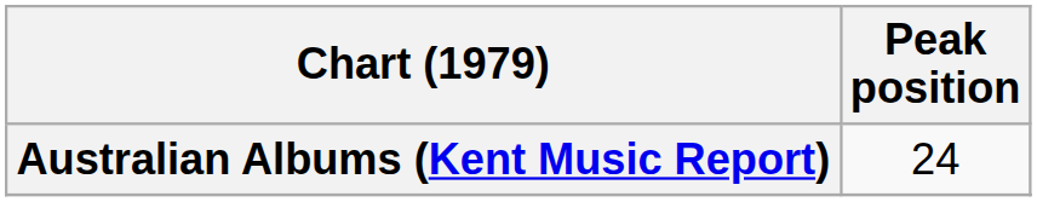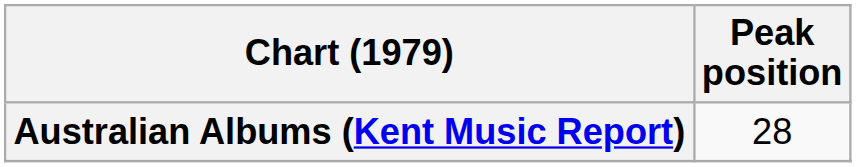 <table class="wikitable sortable plainrowheaders" style="text-align:center">
 <tr>
 <th>Chart (1979)</th>
 <th>Peak<br>position</th>
 </tr>
 <tr>
 <th scope="row">Australian Albums (<a href='#'>Kent Music Report</a>)</th>
-<td>24</td>
+<td>28</td>
 </tr>
 <tr>
 </tr>
 <tr>
 </tr>
 <tr>
 </tr>
 <tr>
 </tr>
 <tr>
 </tr>
 <tr>
 </tr>
 <tr>
 </tr>
 <tr>
 </tr>
 </table>
